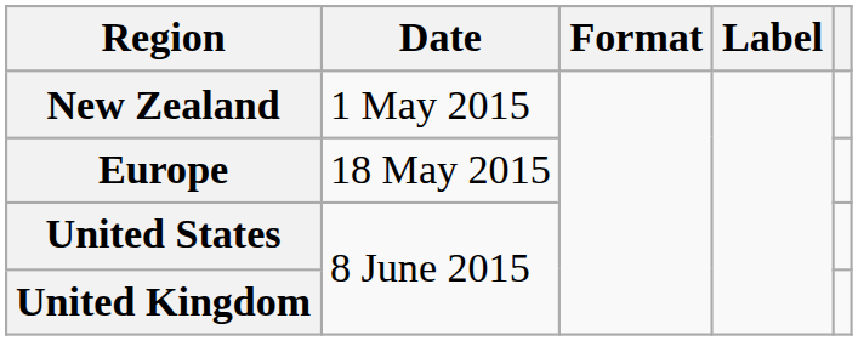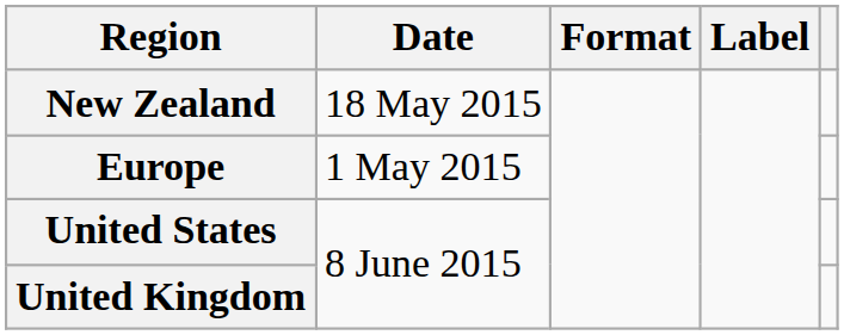 <table class="wikitable plainrowheaders">
 <tr>
 <th scope="col">Region</th>
 <th scope="col">Date</th>
 <th scope="col">Format</th>
 <th scope="col">Label</th>
 <th scope="col"></th>
 </tr>
 <tr>
 <th scope="row">New Zealand</th>
-<td>1 May 2015</td>
+<td>18 May 2015</td>
 <td rowspan="4"></td>
 <td rowspan="4"></td>
 <td style="text-align:center;"></td>
 </tr>
 <tr>
 <th scope="row">Europe</th>
-<td>18 May 2015</td>
+<td>1 May 2015</td>
 </tr>
 <tr>
 <th scope="row">United States</th>
 <td rowspan="2">8 June 2015</td>
 <td style="text-align:center;"></td>
 </tr>
 <tr>
 <th scope="row">United Kingdom</th>
 <td style="text-align:center;"></td>
 </tr>
 </table>
